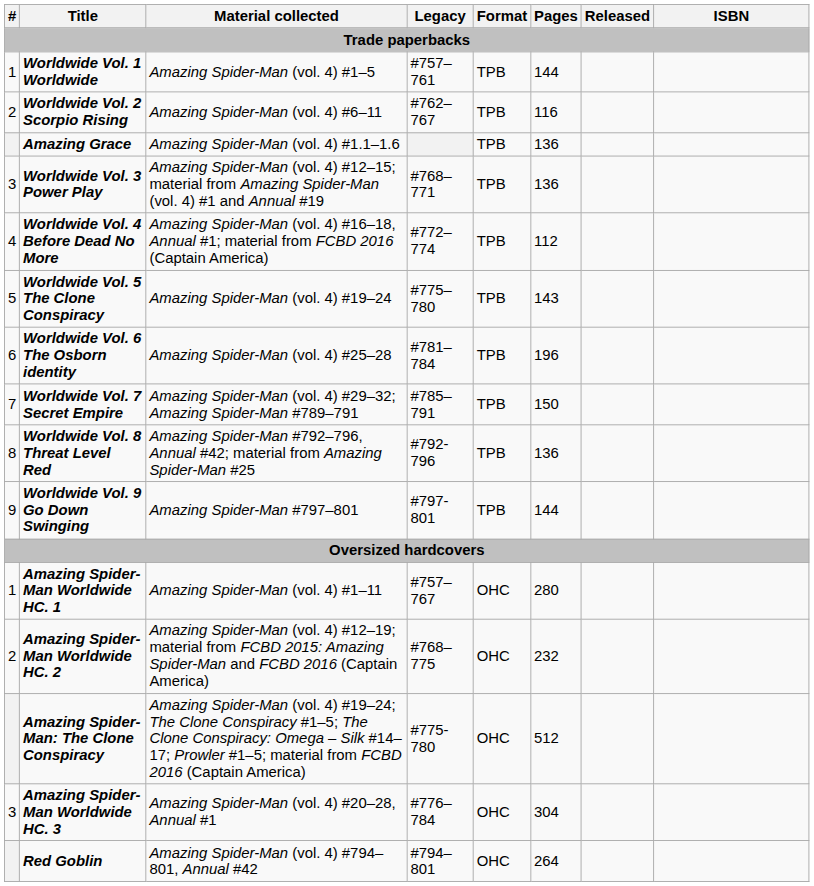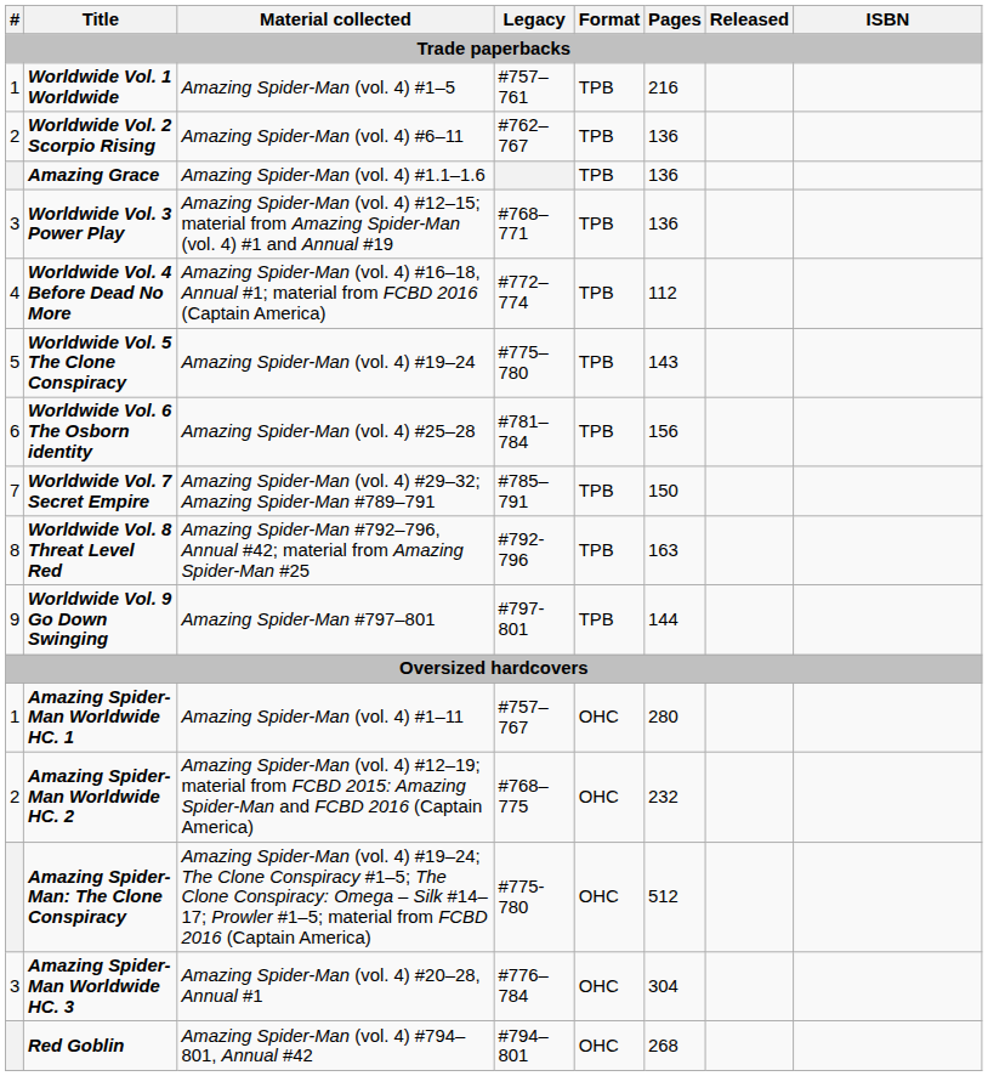 <table class="wikitable sortable" width=98%>
 <tr>
 <th width="4px">#</th>
 <th>Title</th>
 <th>Material collected</th>
 <th style="width: 4em;">Legacy</th>
 <th class="unsortable">Format</th>
 <th>Pages</th>
 <th>Released</th>
 <th class="unsortable" style="width: 10em;">ISBN</th>
 </tr>
 <tr>
 <th colspan="8" style="background-color: silver;">Trade paperbacks</th>
 </tr>
 <tr>
 <td>1</td>
 <td><strong><em>Worldwide<em> Vol. 1 </em>Worldwide</em></strong></td>
 <td><em>Amazing Spider-Man</em> (vol. 4)  #1–5</td>
 <td>#757–761</td>
 <td>TPB</td>
-<td>144</td>
+<td>216</td>
 <td></td>
 <td></td>
 </tr>
 <tr>
 <td>2</td>
 <td><strong><em>Worldwide<em> Vol. 2 </em>Scorpio Rising</em></strong></td>
 <td><em>Amazing Spider-Man</em> (vol. 4)  #6–11</td>
 <td>#762–767</td>
 <td>TPB</td>
-<td>116</td>
+<td>136</td>
 <td></td>
 <td></td>
 </tr>
 <tr>
 <th style="background-color: light grey;"></th>
 <td><strong><em>Amazing Grace</em></strong></td>
 <td><em>Amazing Spider-Man</em> (vol. 4)  #1.1–1.6</td>
 <th style="background-color: light grey;"></th>
 <td>TPB</td>
 <td>136</td>
 <td></td>
 <td></td>
 </tr>
 <tr>
 <td>3</td>
 <td><strong><em>Worldwide<em> Vol. 3 </em>Power Play</em></strong></td>
 <td><em>Amazing Spider-Man</em> (vol. 4)  #12–15; material from <em>Amazing Spider-Man</em> (vol. 4) #1 and <em>Annual</em> #19</td>
 <td>#768–771</td>
 <td>TPB</td>
 <td>136</td>
 <td></td>
 <td></td>
 </tr>
 <tr>
 <td>4</td>
 <td><strong><em>Worldwide<em> Vol. 4 </em>Before Dead No More</em></strong></td>
 <td><em>Amazing Spider-Man</em> (vol. 4)  #16–18, <em>Annual</em> #1; material from <em>FCBD 2016</em> (Captain America)</td>
 <td>#772–774</td>
 <td>TPB</td>
 <td>112</td>
 <td></td>
 <td></td>
 </tr>
 <tr>
 <td>5</td>
 <td><strong><em>Worldwide<em> Vol. 5 </em>The Clone Conspiracy</em></strong></td>
 <td><em>Amazing Spider-Man</em> (vol. 4)  #19–24</td>
 <td>#775–780</td>
 <td>TPB</td>
 <td>143</td>
 <td></td>
 <td></td>
 </tr>
 <tr>
 <td>6</td>
 <td><strong><em>Worldwide<em> Vol. 6 </em>The Osborn identity</em></strong></td>
 <td><em>Amazing Spider-Man</em> (vol. 4)  #25–28</td>
 <td>#781–784</td>
 <td>TPB</td>
-<td>196</td>
+<td>156</td>
 <td></td>
 <td></td>
 </tr>
 <tr>
 <td>7</td>
 <td><strong><em>Worldwide<em> Vol. 7 </em>Secret Empire</em></strong></td>
 <td><em>Amazing Spider-Man</em> (vol. 4)  #29–32; <em>Amazing Spider-Man</em> #789–791</td>
 <td>#785–791</td>
 <td>TPB</td>
 <td>150</td>
 <td></td>
 <td></td>
 </tr>
 <tr>
 <td>8</td>
 <td><strong><em>Worldwide<em> Vol. 8 </em>Threat Level Red</em></strong></td>
 <td><em>Amazing Spider-Man</em> #792–796, <em>Annual</em> #42; material from <em>Amazing Spider-Man</em> #25</td>
 <td>#792-796</td>
 <td>TPB</td>
-<td>136</td>
+<td>163</td>
 <td></td>
 <td></td>
 </tr>
 <tr>
 <td>9</td>
 <td><strong><em>Worldwide<em> Vol. 9 </em>Go Down Swinging</em></strong></td>
 <td><em>Amazing Spider-Man</em> #797–801</td>
 <td>#797-801</td>
 <td>TPB</td>
 <td>144</td>
 <td></td>
 <td></td>
 </tr>
 <tr>
 <th colspan="8" style="background-color: silver;">Oversized hardcovers</th>
 </tr>
 <tr>
 <td>1</td>
 <td><strong><em>Amazing Spider-Man Worldwide HC. 1</em></strong></td>
 <td><em>Amazing Spider-Man</em> (vol. 4)  #1–11</td>
 <td>#757–767</td>
 <td>OHC</td>
 <td>280</td>
 <td></td>
 <td></td>
 </tr>
 <tr>
 <td>2</td>
 <td><strong><em>Amazing Spider-Man Worldwide HC. 2</em></strong></td>
 <td><em>Amazing Spider-Man</em> (vol. 4)  #12–19; material from <em>FCBD 2015: Amazing Spider-Man</em> and <em>FCBD 2016</em> (Captain America)</td>
 <td>#768–775</td>
 <td>OHC</td>
 <td>232</td>
 <td></td>
 <td></td>
 </tr>
 <tr>
 <th style="background-color: light grey;"></th>
 <td><strong><em>Amazing Spider-Man: The Clone Conspiracy</em></strong></td>
 <td><em>Amazing Spider-Man</em> (vol. 4)  #19–24; <em>The Clone Conspiracy</em> #1–5; <em>The Clone Conspiracy: Omega – Silk</em> #14–17; <em>Prowler</em> #1–5; material from <em>FCBD 2016</em> (Captain America)</td>
 <td>#775-780</td>
 <td>OHC</td>
 <td>512</td>
 <td></td>
 <td></td>
 </tr>
 <tr>
 <td>3</td>
 <td><strong><em>Amazing Spider-Man Worldwide HC. 3</em></strong></td>
 <td><em>Amazing Spider-Man</em> (vol. 4)  #20–28, <em>Annual</em> #1</td>
 <td>#776–784</td>
 <td>OHC</td>
 <td>304</td>
 <td></td>
 <td></td>
 </tr>
 <tr>
 <th style="background-color: light grey;"></th>
 <td><strong><em>Red Goblin</em></strong></td>
 <td><em>Amazing Spider-Man</em> (vol. 4)  #794–801, <em>Annual</em> #42</td>
 <td>#794–801</td>
 <td>OHC</td>
-<td>264</td>
+<td>268</td>
 <td></td>
 <td></td>
 </tr>
 </table>
